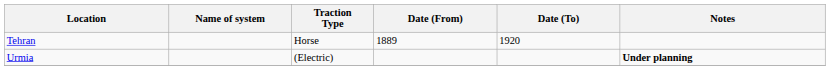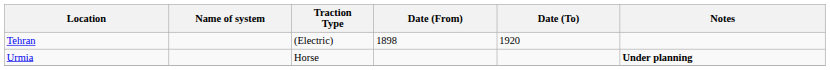 <table class="wikitable" width=100%>
 <tr>
 <th width=20%>Location</th>
 <th width=15%>Name of system</th>
 <th width=10%>Traction<br>Type</th>
 <th width=15%>Date (From)</th>
 <th width=15%>Date (To)</th>
 <th width=25%>Notes</th>
 </tr>
 <tr>
 <td><a href='#'>Tehran</a></td>
 <td> </td>
-<td>Horse</td>
-<td>1889</td>
+<td>(Electric)</td>
+<td>1898</td>
 <td>1920</td>
 <td></td>
 </tr>
 <tr>
 <td><a href='#'>Urmia</a></td>
 <td> </td>
-<td>(Electric)</td>
+<td>Horse</td>
 <td></td>
 <td></td>
 <td><strong>Under planning</strong></td>
 </tr>
 <tr>
 </tr>
 </table>
